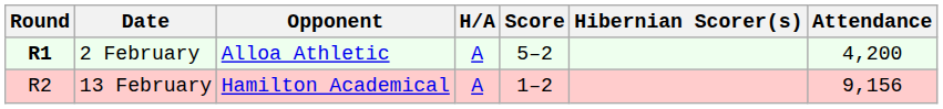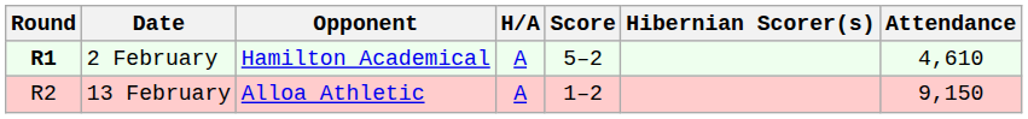 <table class="wikitable" style="text-align:center">
 <tr>
 <th>Round</th>
 <th>Date</th>
 <th>Opponent</th>
 <th>H/A</th>
 <th>Score</th>
 <th>Hibernian Scorer(s)</th>
 <th>Attendance</th>
 </tr>
 <tr bgcolor=#EEFFEE>
 <td><strong>R1</strong></td>
 <td align=left>2 February</td>
-<td align=left><a href='#'>Alloa Athletic</a></td>
+<td align=left><a href='#'>Hamilton Academical</a></td>
 <td><a href='#'>A</a></td>
 <td>5–2</td>
 <td align=left></td>
-<td>4,200</td>
+<td>4,610</td>
 </tr>
 <tr bgcolor=#FFCCCC>
 <td>R2</td>
 <td align=left>13 February</td>
-<td align=left><a href='#'>Hamilton Academical</a></td>
+<td align=left><a href='#'>Alloa Athletic</a></td>
 <td><a href='#'>A</a></td>
 <td>1–2</td>
 <td align=left></td>
-<td>9,156</td>
+<td>9,150</td>
 </tr>
 </table>
